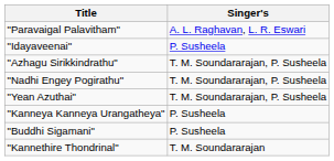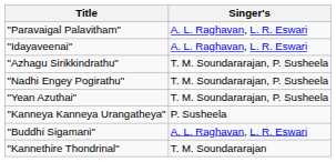 <table class="wikitable">
 <tr>
 <th>Title</th>
 <th>Singer's</th>
 </tr>
 <tr>
 <td>"Paravaigal Palavitham"</td>
 <td><a href='#'>A. L. Raghavan</a>, <a href='#'>L. R. Eswari</a></td>
 </tr>
 <tr>
 <td>"Idayaveenai"</td>
-<td><a href='#'>P. Susheela</a></td>
+<td><a href='#'>A. L. Raghavan</a>, <a href='#'>L. R. Eswari</a></td>
 </tr>
 <tr>
 <td>"Azhagu Sirikkindrathu"</td>
 <td>T. M. Soundararajan, P. Susheela</td>
 </tr>
 <tr>
 <td>"Nadhi Engey Pogirathu"</td>
 <td>T. M. Soundararajan, P. Susheela</td>
 </tr>
 <tr>
 <td>"Yean Azuthai"</td>
 <td>T. M. Soundararajan, P. Susheela</td>
 </tr>
 <tr>
 <td>"Kanneya Kanneya Urangatheya"</td>
 <td>P. Susheela</td>
 </tr>
 <tr>
 <td>"Buddhi Sigamani"</td>
-<td>P. Susheela</td>
+<td><a href='#'>A. L. Raghavan</a>, <a href='#'>L. R. Eswari</a></td>
 </tr>
 <tr>
 <td>"Kannethire Thondrinal"</td>
 <td>T. M. Soundararajan</td>
 </tr>
 </table>
